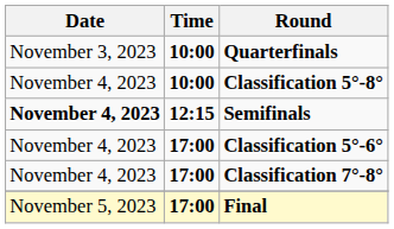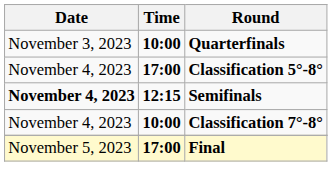 <table class="wikitable">
 <tr>
 <th>Date</th>
 <th>Time</th>
 <th>Round</th>
 </tr>
 <tr>
 <td>November 3, 2023</td>
 <td><strong>10:00</strong></td>
 <td><strong>Quarterfinals</strong></td>
 </tr>
 <tr>
 <td>November 4, 2023</td>
-<td><strong>10:00</strong></td>
+<td><strong>17:00</strong></td>
 <td><strong>Classification 5°-8°</strong></td>
 </tr>
 <tr>
 <td><strong>November 4, 2023</strong></td>
 <td><strong>12:15</strong></td>
 <td><strong>Semifinals</strong></td>
 </tr>
 <tr>
 <td>November 4, 2023</td>
-<td><strong>17:00</strong></td>
-<td><strong>Classification 5°-6°</strong></td>
-</tr>
-<tr>
-<td>November 4, 2023</td>
-<td><strong>17:00</strong></td>
+<td><strong>10:00</strong></td>
 <td><strong>Classification 7°-8°</strong></td>
 </tr>
 <tr>
 </tr>
 <tr style=background:lemonchiffon>
 <td>November 5, 2023</td>
 <td><strong>17:00</strong></td>
 <td><strong>Final</strong></td>
 </tr>
 </table>
